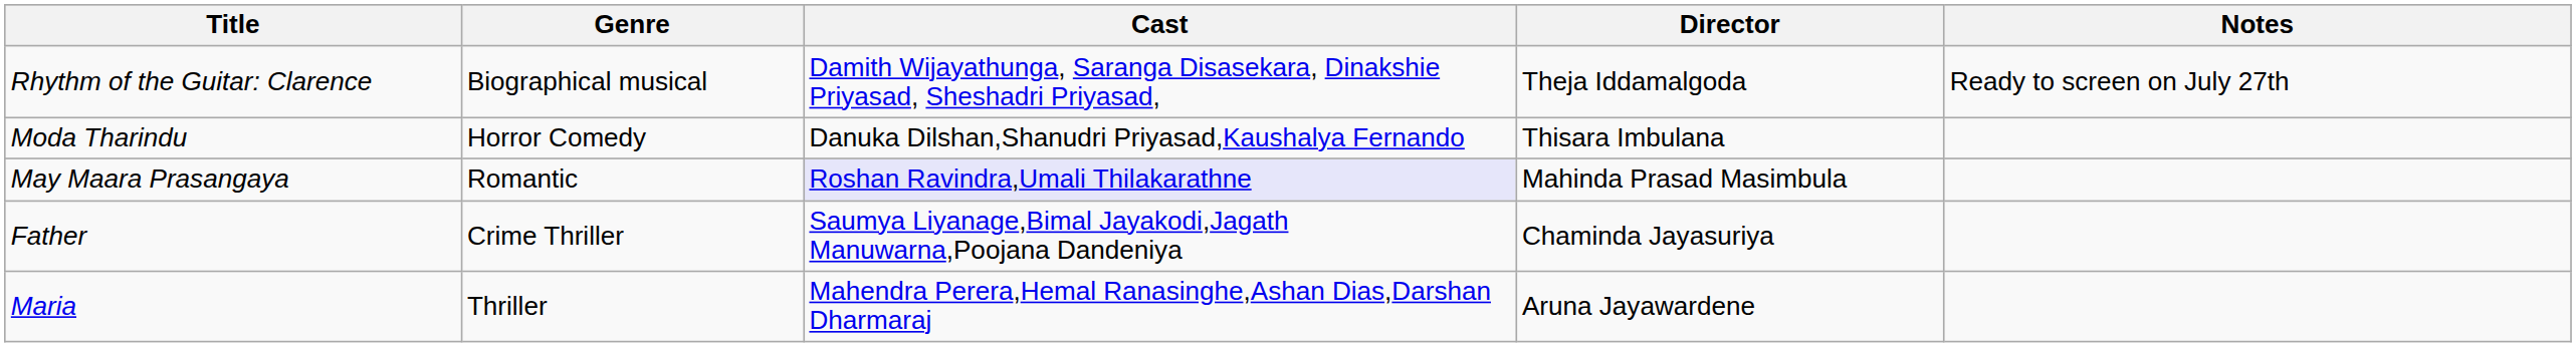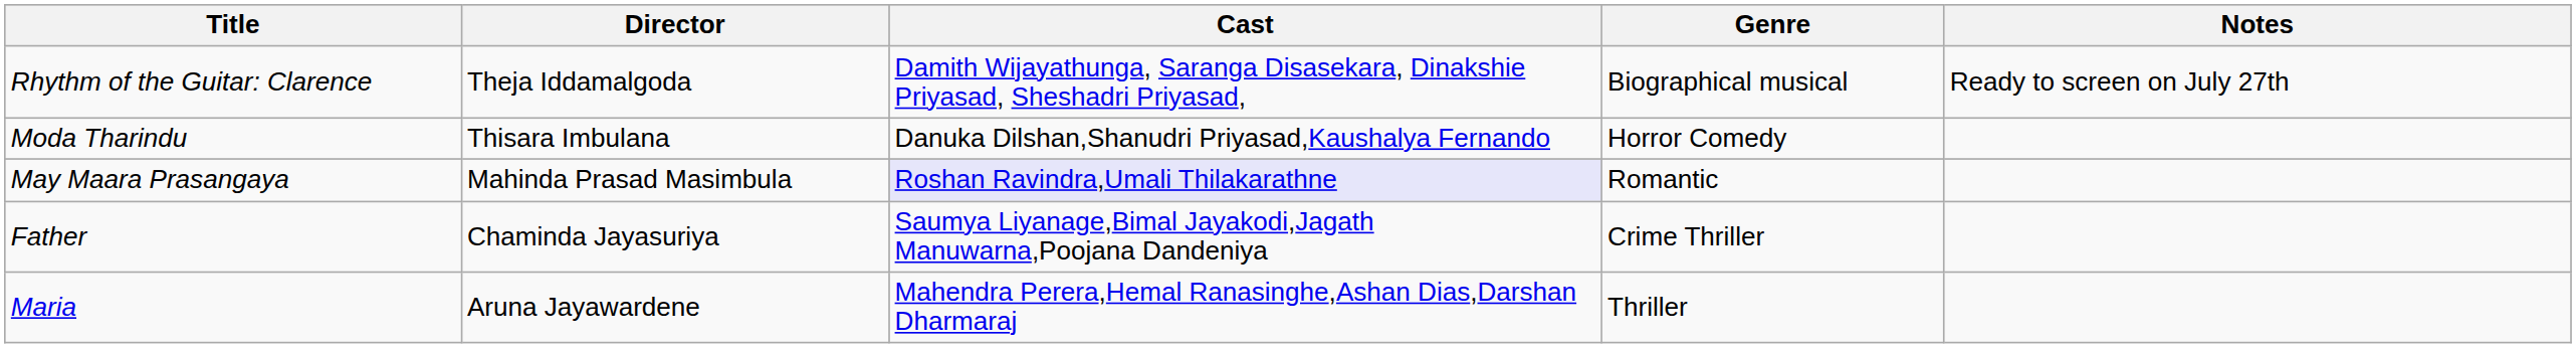 <table class="wikitable">
 <tr>
 <th width=16%>Title</th>
+<th width=15%>Director</th>
+<th width=25%>Cast</th>
 <th width=12%>Genre</th>
-<th width=25%>Cast</th>
-<th width=15%>Director</th>
 <th width=22%>Notes</th>
 </tr>
 <tr>
 <td><em>Rhythm of the Guitar: Clarence</em></td>
+<td>Theja Iddamalgoda</td>
+<td><a href='#'>Damith Wijayathunga</a>, <a href='#'>Saranga Disasekara</a>, <a href='#'>Dinakshie Priyasad</a>, <a href='#'>Sheshadri Priyasad</a>,</td>
 <td>Biographical musical</td>
-<td><a href='#'>Damith Wijayathunga</a>, <a href='#'>Saranga Disasekara</a>, <a href='#'>Dinakshie Priyasad</a>, <a href='#'>Sheshadri Priyasad</a>,</td>
-<td>Theja Iddamalgoda</td>
 <td>Ready to screen on July 27th</td>
 </tr>
 <tr>
 <td><em>Moda Tharindu</em></td>
+<td>Thisara Imbulana</td>
+<td>Danuka Dilshan,Shanudri Priyasad,<a href='#'>Kaushalya Fernando</a></td>
 <td>Horror Comedy</td>
-<td>Danuka Dilshan,Shanudri Priyasad,<a href='#'>Kaushalya Fernando</a></td>
-<td>Thisara Imbulana</td>
 <td></td>
 </tr>
 <tr>
 <td><em>May Maara Prasangaya</em></td>
+<td>Mahinda Prasad Masimbula</td>
+<td style="background: lavender;"><a href='#'>Roshan Ravindra</a>,<a href='#'>Umali Thilakarathne</a></td>
 <td>Romantic</td>
-<td style="background: lavender;"><a href='#'>Roshan Ravindra</a>,<a href='#'>Umali Thilakarathne</a></td>
-<td>Mahinda Prasad Masimbula</td>
 <td></td>
 </tr>
 <tr>
 <td><em>Father</em></td>
+<td>Chaminda Jayasuriya</td>
+<td><a href='#'>Saumya Liyanage</a>,<a href='#'>Bimal Jayakodi</a>,<a href='#'>Jagath Manuwarna</a>,Poojana Dandeniya</td>
 <td>Crime Thriller</td>
-<td><a href='#'>Saumya Liyanage</a>,<a href='#'>Bimal Jayakodi</a>,<a href='#'>Jagath Manuwarna</a>,Poojana Dandeniya</td>
-<td>Chaminda Jayasuriya</td>
 <td></td>
 </tr>
 <tr>
 <td><em><a href='#'>Maria</a></em></td>
+<td>Aruna Jayawardene</td>
+<td><a href='#'>Mahendra Perera</a>,<a href='#'>Hemal Ranasinghe</a>,<a href='#'>Ashan Dias</a>,<a href='#'>Darshan Dharmaraj</a></td>
 <td>Thriller</td>
-<td><a href='#'>Mahendra Perera</a>,<a href='#'>Hemal Ranasinghe</a>,<a href='#'>Ashan Dias</a>,<a href='#'>Darshan Dharmaraj</a></td>
-<td>Aruna Jayawardene</td>
 <td></td>
 </tr>
 </table>
